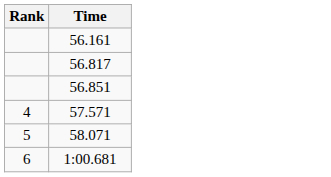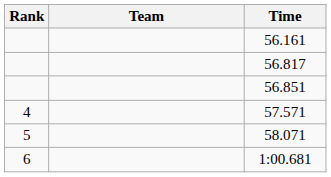 <table class=wikitable style="text-align:center">
 <tr>
 <th width=40>Rank</th>
+<th width=200>Team</th>
 <th width=80>Time</th>
 </tr>
 <tr>
 <td></td>
+<td align=left></td>
 <td>56.161</td>
 </tr>
 <tr>
 <td></td>
+<td align=left></td>
 <td>56.817</td>
 </tr>
 <tr>
 <td></td>
+<td align=left></td>
 <td>56.851</td>
 </tr>
 <tr>
 <td>4</td>
+<td align=left></td>
 <td>57.571</td>
 </tr>
 <tr>
 <td>5</td>
+<td align=left></td>
 <td>58.071</td>
 </tr>
 <tr>
 <td>6</td>
+<td align=left></td>
 <td>1:00.681</td>
 </tr>
 </table>
